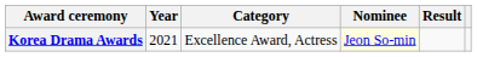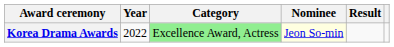 <table class="wikitable plainrowheaders sortable">
 <tr>
 <th scope="col">Award ceremony</th>
 <th scope="col">Year</th>
 <th scope="col">Category</th>
 <th scope="col">Nominee</th>
 <th scope="col">Result</th>
 <th scope="col" class="unsortable"></th>
 </tr>
 <tr>
 <th scope="row" rowspan=1><a href='#'>Korea Drama Awards</a></th>
-<td>2021</td>
-<td>Excellence Award, Actress</td>
+<td>2022</td>
+<td style="background: lightgreen;">Excellence Award, Actress</td>
 <td style="background: lightyellow;"><a href='#'>Jeon So-min</a></td>
 <td></td>
 <td></td>
 </tr>
 </table>
